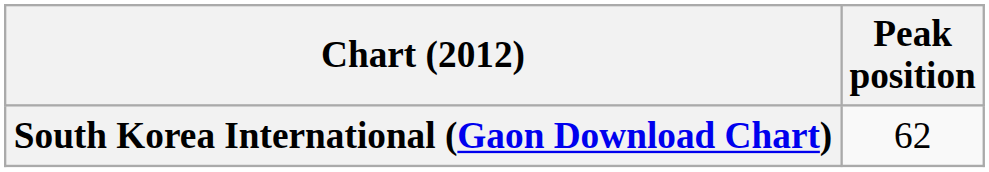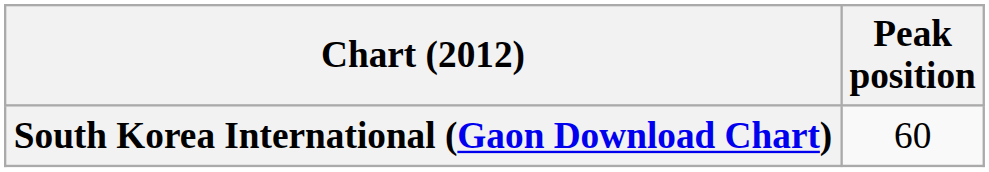 <table class="wikitable plainrowheaders" style="text-align:center">
 <tr>
 <th scope="col">Chart (2012)</th>
 <th scope="col">Peak<br>position</th>
 </tr>
 <tr>
 <th scope="row">South Korea International (<a href='#'>Gaon Download Chart</a>)</th>
-<td>62</td>
+<td>60</td>
 </tr>
 </table>
